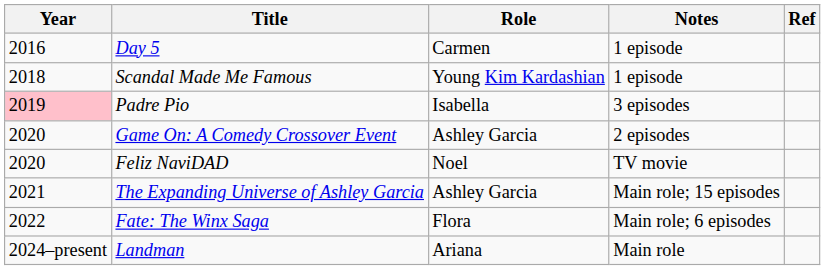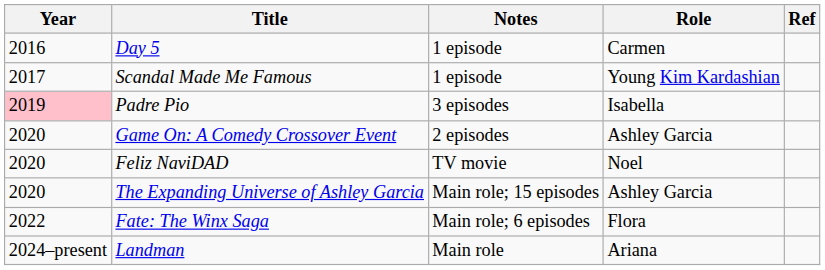 <table class="wikitable sortable">
 <tr>
 <th>Year</th>
 <th>Title</th>
+<th>Notes</th>
 <th>Role</th>
-<th>Notes</th>
 <th>Ref</th>
 </tr>
 <tr>
 <td>2016</td>
 <td><em><a href='#'>Day 5</a></em></td>
+<td>1 episode</td>
 <td>Carmen</td>
-<td>1 episode</td>
 <td></td>
 </tr>
 <tr>
-<td>2018</td>
+<td>2017</td>
 <td><em>Scandal Made Me Famous</em></td>
+<td>1 episode</td>
 <td>Young <a href='#'>Kim Kardashian</a></td>
-<td>1 episode</td>
 <td></td>
 </tr>
 <tr>
 <td style="background: pink;">2019</td>
 <td><em>Padre Pio</em></td>
+<td>3 episodes</td>
 <td>Isabella</td>
-<td>3 episodes</td>
 <td></td>
 </tr>
 <tr>
 <td>2020</td>
 <td><em><a href='#'>Game On: A Comedy Crossover Event</a></em></td>
+<td>2 episodes</td>
 <td>Ashley Garcia</td>
-<td>2 episodes</td>
 <td></td>
 </tr>
 <tr>
 <td>2020</td>
 <td><em>Feliz NaviDAD</em></td>
+<td>TV movie</td>
 <td>Noel</td>
-<td>TV movie</td>
 <td></td>
 </tr>
 <tr>
-<td>2021</td>
+<td>2020</td>
 <td><em><a href='#'>The Expanding Universe of Ashley Garcia</a></em></td>
+<td>Main role; 15 episodes</td>
 <td>Ashley Garcia</td>
-<td>Main role; 15 episodes</td>
 <td></td>
 </tr>
 <tr>
 <td>2022</td>
 <td><em><a href='#'>Fate: The Winx Saga</a></em></td>
+<td>Main role; 6 episodes</td>
 <td>Flora</td>
-<td>Main role; 6 episodes</td>
 <td></td>
 </tr>
 <tr>
 <td>2024–present</td>
 <td><em><a href='#'>Landman</a></em></td>
+<td>Main role</td>
 <td>Ariana</td>
-<td>Main role</td>
 <td></td>
 </tr>
 </table>
